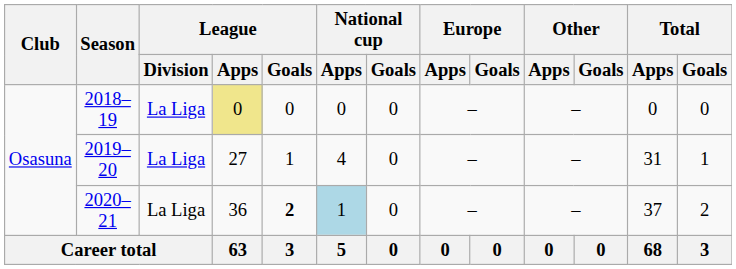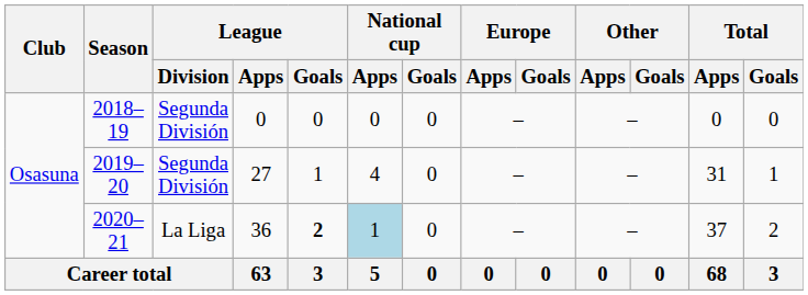 <table class="wikitable" style="text-align:center">
 <tr>
 <th rowspan="2">Club</th>
 <th rowspan="2">Season</th>
 <th colspan="3">League</th>
 <th colspan="2">National cup</th>
 <th colspan="2">Europe</th>
 <th colspan="2">Other</th>
 <th colspan="2">Total</th>
 </tr>
 <tr>
 <th>Division</th>
 <th>Apps</th>
 <th>Goals</th>
 <th>Apps</th>
 <th>Goals</th>
 <th>Apps</th>
 <th>Goals</th>
 <th>Apps</th>
 <th>Goals</th>
 <th>Apps</th>
 <th>Goals</th>
 </tr>
 <tr>
 <td rowspan="3"><a href='#'>Osasuna</a></td>
 <td><a href='#'>2018–19</a></td>
-<td><a href='#'>La Liga</a></td>
-<td style="background: khaki;">0</td>
+<td><a href='#'>Segunda División</a></td>
+<td>0</td>
 <td>0</td>
 <td>0</td>
 <td>0</td>
 <td colspan="2">–</td>
 <td colspan="2">–</td>
 <td>0</td>
 <td>0</td>
 </tr>
 <tr>
 <td><a href='#'>2019–20</a></td>
-<td><a href='#'>La Liga</a></td>
+<td><a href='#'>Segunda División</a></td>
 <td>27</td>
 <td>1</td>
 <td>4</td>
 <td>0</td>
 <td colspan="2">–</td>
 <td colspan="2">–</td>
 <td>31</td>
 <td>1</td>
 </tr>
 <tr>
 <td><a href='#'>2020–21</a></td>
 <td>La Liga</td>
 <td>36</td>
 <td><strong>2</strong></td>
 <td style="background: lightblue;">1</td>
 <td>0</td>
 <td colspan="2">–</td>
 <td colspan="2">–</td>
 <td>37</td>
 <td>2</td>
 </tr>
 <tr>
 <th colspan="3">Career total</th>
 <th>63</th>
 <th>3</th>
 <th>5</th>
 <th>0</th>
 <th>0</th>
 <th>0</th>
 <th>0</th>
 <th>0</th>
 <th>68</th>
 <th>3</th>
 </tr>
 </table>
